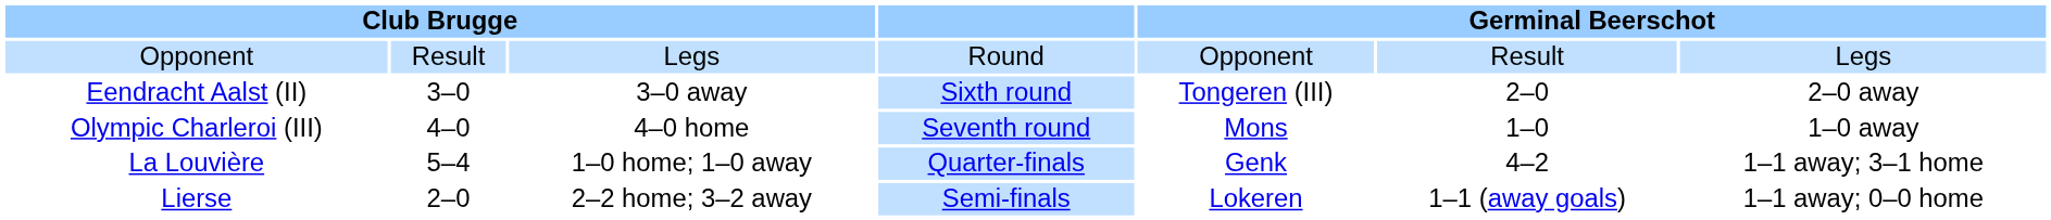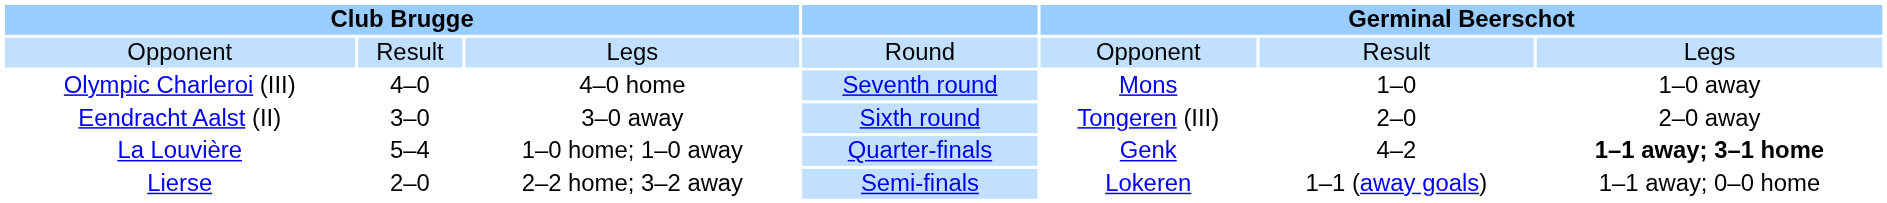 <table width="100%" style="text-align:center">
 <tr style="vertical-align:top; background:#9cf;">
 <th colspan=3 style="width:1*">Club Brugge</th>
 <th></th>
 <th colspan=3 style="width:1*">Germinal Beerschot</th>
 </tr>
 <tr style="vertical-align:top; background:#c1e0ff;">
 <td>Opponent</td>
 <td>Result</td>
 <td>Legs</td>
 <td style="background:#c1e0ff;">Round</td>
 <td>Opponent</td>
 <td>Result</td>
 <td>Legs</td>
 </tr>
 <tr>
+<td><a href='#'>Olympic Charleroi</a> (III)</td>
+<td>4–0</td>
+<td>4–0 home</td>
+<td style="background:#c1e0ff;"><a href='#'>Seventh round</a></td>
+<td><a href='#'>Mons</a></td>
+<td>1–0</td>
+<td>1–0 away</td>
+</tr>
+<tr>
 <td><a href='#'>Eendracht Aalst</a> (II)</td>
 <td>3–0</td>
 <td>3–0 away</td>
 <td style="background:#c1e0ff;"><a href='#'>Sixth round</a></td>
 <td><a href='#'>Tongeren</a> (III)</td>
 <td>2–0</td>
 <td>2–0 away</td>
 </tr>
 <tr>
-<td><a href='#'>Olympic Charleroi</a> (III)</td>
-<td>4–0</td>
-<td>4–0 home</td>
-<td style="background:#c1e0ff;"><a href='#'>Seventh round</a></td>
-<td><a href='#'>Mons</a></td>
-<td>1–0</td>
-<td>1–0 away</td>
-</tr>
-<tr>
 <td><a href='#'>La Louvière</a></td>
 <td>5–4</td>
 <td>1–0 home; 1–0 away</td>
 <td style="background:#c1e0ff;"><a href='#'>Quarter-finals</a></td>
 <td><a href='#'>Genk</a></td>
 <td>4–2</td>
-<td>1–1 away; 3–1 home</td>
+<td><strong>1–1 away; 3–1 home</strong></td>
 </tr>
 <tr>
 <td><a href='#'>Lierse</a></td>
 <td>2–0</td>
 <td>2–2 home; 3–2 away</td>
 <td style="background:#c1e0ff;"><a href='#'>Semi-finals</a></td>
 <td><a href='#'>Lokeren</a></td>
 <td>1–1 (<a href='#'>away goals</a>)</td>
 <td>1–1 away; 0–0 home</td>
 </tr>
 </table>
